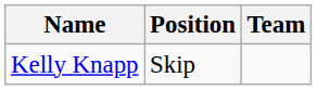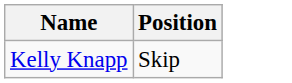 <table class="wikitable">
 <tr>
 <th><strong>Name</strong></th>
 <th><strong>Position</strong></th>
-<th><strong>Team</strong></th>
 </tr>
 <tr>
 <td><a href='#'>Kelly Knapp</a></td>
 <td>Skip</td>
-<td></td>
 </tr>
 </table>
